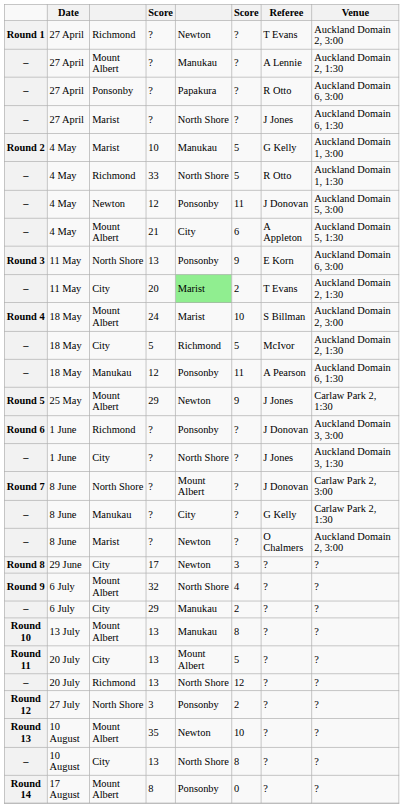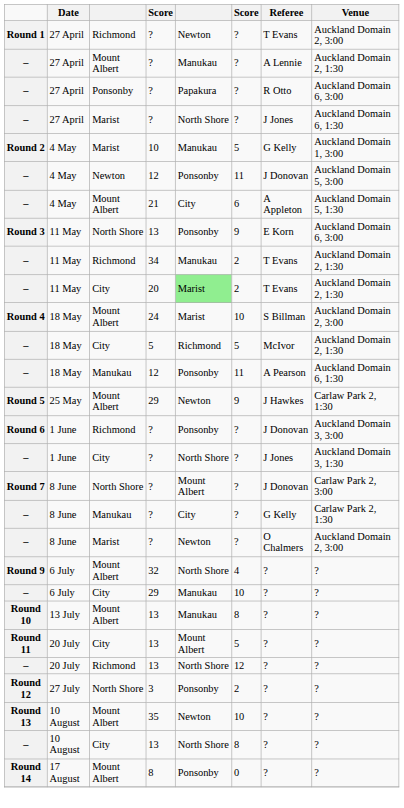 <table class="wikitable mw-collapsible">
 <tr>
 <td></td>
 <th scope="col">Date</th>
 <th scope="col"></th>
 <th scope="col">Score</th>
 <th scope="col"></th>
 <th scope="col">Score</th>
 <th scope="col">Referee</th>
 <th scope="col">Venue</th>
 </tr>
 <tr>
 <th scope="row">Round 1</th>
 <td>27 April</td>
 <td>Richmond</td>
 <td>?</td>
 <td>Newton</td>
 <td>?</td>
 <td>T Evans</td>
 <td>Auckland Domain 2, 3:00</td>
 </tr>
 <tr>
 <th scope="row">–</th>
 <td>27 April</td>
 <td>Mount Albert</td>
 <td>?</td>
 <td>Manukau</td>
 <td>?</td>
 <td>A Lennie</td>
 <td>Auckland Domain 2, 1:30</td>
 </tr>
 <tr>
 <th scope="row">–</th>
 <td>27 April</td>
 <td>Ponsonby</td>
 <td>?</td>
 <td>Papakura</td>
 <td>?</td>
 <td>R Otto</td>
 <td>Auckland Domain 6, 3:00</td>
 </tr>
 <tr>
 <th scope="row">–</th>
 <td>27 April</td>
 <td>Marist</td>
 <td>?</td>
 <td>North Shore</td>
 <td>?</td>
 <td>J Jones</td>
 <td>Auckland Domain 6, 1:30</td>
 </tr>
 <tr>
 <th scope="row">Round 2</th>
 <td>4 May </td>
 <td>Marist</td>
 <td>10</td>
 <td>Manukau</td>
 <td>5</td>
 <td>G Kelly</td>
 <td>Auckland Domain 1, 3:00</td>
 </tr>
 <tr>
 <th scope="row">–</th>
 <td>4 May</td>
-<td>Richmond</td>
-<td>33</td>
-<td>North Shore</td>
-<td>5</td>
-<td>R Otto</td>
-<td>Auckland Domain 1, 1:30</td>
-</tr>
-<tr>
-<th scope="row">–</th>
-<td>4 May</td>
 <td>Newton</td>
 <td>12</td>
 <td>Ponsonby</td>
 <td>11</td>
 <td>J Donovan</td>
 <td>Auckland Domain 5, 3:00</td>
 </tr>
 <tr>
 <th scope="row">–</th>
 <td>4 May</td>
 <td>Mount Albert</td>
 <td>21</td>
 <td>City</td>
 <td>6</td>
 <td>A Appleton</td>
 <td>Auckland Domain 5, 1:30</td>
 </tr>
 <tr>
 <th scope="row">Round 3</th>
 <td>11 May </td>
 <td>North Shore</td>
 <td>13</td>
 <td>Ponsonby</td>
 <td>9</td>
 <td>E Korn</td>
 <td>Auckland Domain 6, 3:00</td>
+</tr>
+<tr>
+<th scope="row">–</th>
+<td>11 May</td>
+<td>Richmond</td>
+<td>34</td>
+<td>Manukau</td>
+<td>2</td>
+<td>T Evans</td>
+<td>Auckland Domain 2, 1:30</td>
 </tr>
 <tr>
 <th scope="row">–</th>
 <td>11 May</td>
 <td>City</td>
 <td>20</td>
 <td style="background: lightgreen;">Marist</td>
 <td>2</td>
 <td>T Evans</td>
 <td>Auckland Domain 2, 1:30</td>
 </tr>
 <tr>
 <th scope="row">Round 4</th>
 <td>18 May </td>
 <td>Mount Albert</td>
 <td>24</td>
 <td>Marist</td>
 <td>10</td>
 <td>S Billman</td>
 <td>Auckland Domain 2, 3:00</td>
 </tr>
 <tr>
 <th scope="row">–</th>
 <td>18 May</td>
 <td>City</td>
 <td>5</td>
 <td>Richmond</td>
 <td>5</td>
 <td>McIvor</td>
 <td>Auckland Domain 2, 1:30</td>
 </tr>
 <tr>
 <th scope="row">–</th>
 <td>18 May</td>
 <td>Manukau</td>
 <td>12</td>
 <td>Ponsonby</td>
 <td>11</td>
 <td>A Pearson</td>
 <td>Auckland Domain 6, 1:30</td>
 </tr>
 <tr>
 <th scope="row">Round 5</th>
 <td>25 May </td>
 <td>Mount Albert</td>
 <td>29</td>
 <td>Newton</td>
 <td>9</td>
-<td>J Jones</td>
+<td>J Hawkes</td>
 <td>Carlaw Park 2, 1:30</td>
 </tr>
 <tr>
 <th scope="row">Round 6</th>
 <td>1 June</td>
 <td>Richmond</td>
 <td>?</td>
 <td>Ponsonby</td>
 <td>?</td>
 <td>J Donovan</td>
 <td>Auckland Domain 3, 3:00</td>
 </tr>
 <tr>
 <th scope="row">–</th>
 <td>1 June</td>
 <td>City</td>
 <td>?</td>
 <td>North Shore</td>
 <td>?</td>
 <td>J Jones</td>
 <td>Auckland Domain 3, 1:30</td>
 </tr>
 <tr>
 <th scope="row">Round 7</th>
 <td>8 June</td>
 <td>North Shore</td>
 <td>?</td>
 <td>Mount Albert</td>
 <td>?</td>
 <td>J Donovan</td>
 <td>Carlaw Park 2, 3:00</td>
 </tr>
 <tr>
 <th scope="row">–</th>
 <td>8 June</td>
 <td>Manukau</td>
 <td>?</td>
 <td>City</td>
 <td>?</td>
 <td>G Kelly</td>
 <td>Carlaw Park 2, 1:30</td>
 </tr>
 <tr>
 <th scope="row">–</th>
 <td>8 June</td>
 <td>Marist</td>
 <td>?</td>
 <td>Newton</td>
 <td>?</td>
 <td>O Chalmers</td>
 <td>Auckland Domain 2, 3:00</td>
 </tr>
 <tr>
-<th scope="row">Round 8</th>
-<td>29 June</td>
-<td>City</td>
-<td>17</td>
-<td>Newton</td>
-<td>3</td>
-<td>?</td>
-<td>?</td>
-</tr>
-<tr>
 <th scope="row">Round 9</th>
 <td>6 July</td>
 <td>Mount Albert</td>
 <td>32</td>
 <td>North Shore</td>
 <td>4</td>
 <td>?</td>
 <td>?</td>
 </tr>
 <tr>
 <th scope="row">–</th>
 <td>6 July</td>
 <td>City</td>
 <td>29</td>
 <td>Manukau</td>
-<td>2</td>
+<td>10</td>
 <td>?</td>
 <td>?</td>
 </tr>
 <tr>
 <th scope="row">Round 10</th>
 <td>13 July</td>
 <td>Mount Albert</td>
 <td>13</td>
 <td>Manukau</td>
 <td>8</td>
 <td>?</td>
 <td>?</td>
 </tr>
 <tr>
 <th scope="row">Round 11</th>
 <td>20 July </td>
 <td>City</td>
 <td>13</td>
 <td>Mount Albert</td>
 <td>5</td>
 <td>?</td>
 <td>?</td>
 </tr>
 <tr>
 <th scope="row">–</th>
 <td>20 July</td>
 <td>Richmond</td>
 <td>13</td>
 <td>North Shore</td>
 <td>12</td>
 <td>?</td>
 <td>?</td>
 </tr>
 <tr>
 <th scope="row">Round 12</th>
 <td>27 July </td>
 <td>North Shore</td>
 <td>3</td>
 <td>Ponsonby</td>
 <td>2</td>
 <td>?</td>
 <td>?</td>
 </tr>
 <tr>
 <th scope="row">Round 13</th>
 <td>10 August </td>
 <td>Mount Albert</td>
 <td>35</td>
 <td>Newton</td>
 <td>10</td>
 <td>?</td>
 <td>?</td>
 </tr>
 <tr>
 <th scope="row">–</th>
 <td>10 August</td>
 <td>City</td>
 <td>13</td>
 <td>North Shore</td>
 <td>8</td>
 <td>?</td>
 <td>?</td>
 </tr>
 <tr>
 <th scope="row">Round 14</th>
 <td>17 August </td>
 <td>Mount Albert</td>
 <td>8</td>
 <td>Ponsonby</td>
 <td>0</td>
 <td>?</td>
 <td>?</td>
 </tr>
 <tr>
 </tr>
 </table>
